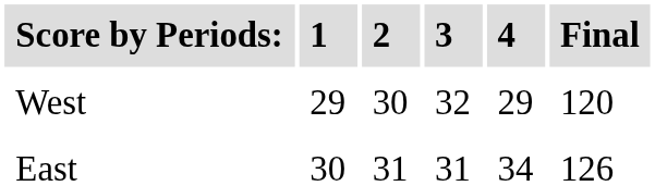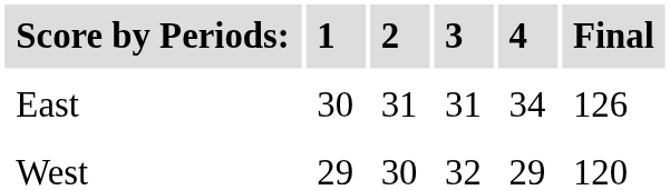 <table cellpadding=5>
 <tr bgcolor="#dddddd">
 <td><strong>Score by Periods:</strong></td>
 <td><strong>1</strong></td>
 <td><strong>2</strong></td>
 <td><strong>3</strong></td>
 <td><strong>4</strong></td>
 <td><strong>Final</strong></td>
 </tr>
 <tr>
+<td>East</td>
+<td>30</td>
+<td>31</td>
+<td>31</td>
+<td>34</td>
+<td>126</td>
+</tr>
+<tr>
 <td>West</td>
 <td>29</td>
 <td>30</td>
 <td>32</td>
 <td>29</td>
 <td>120</td>
 </tr>
 <tr>
-<td>East</td>
-<td>30</td>
-<td>31</td>
-<td>31</td>
-<td>34</td>
-<td>126</td>
-</tr>
-<tr>
 </tr>
 </table>
